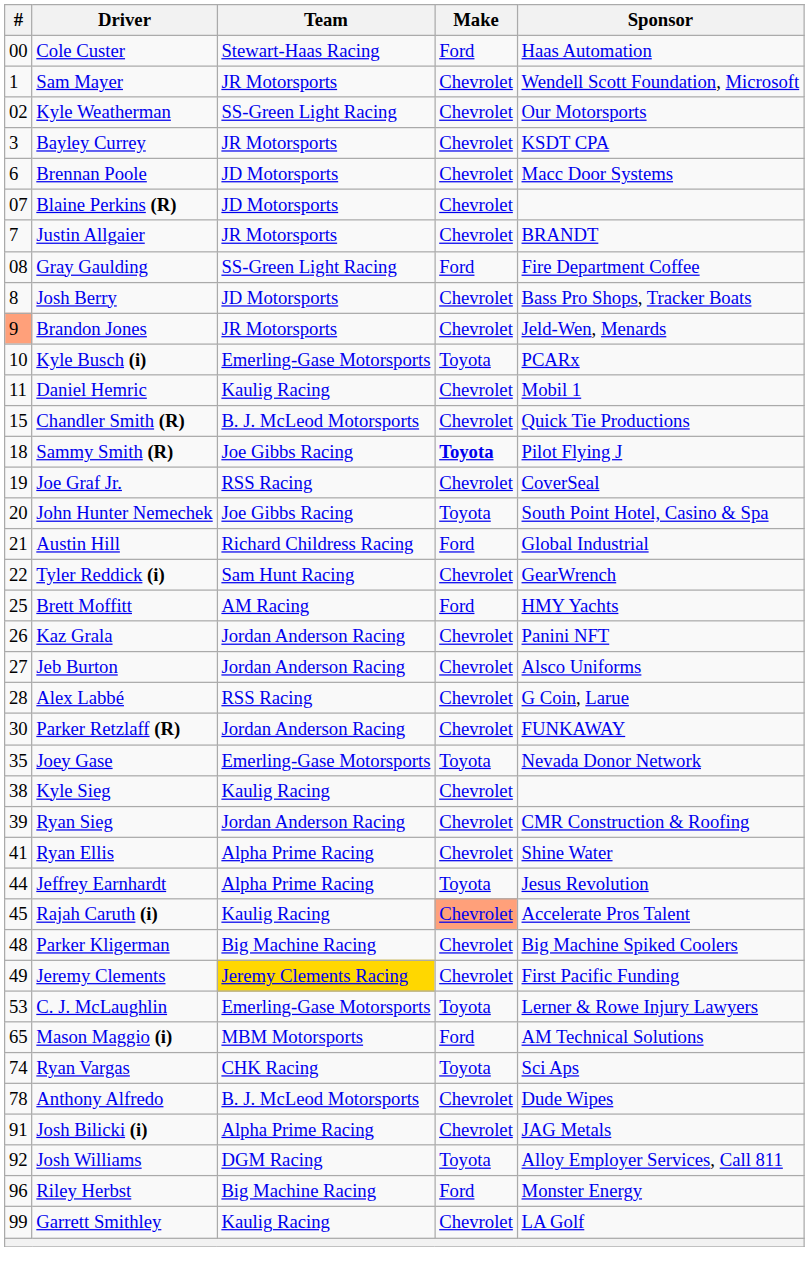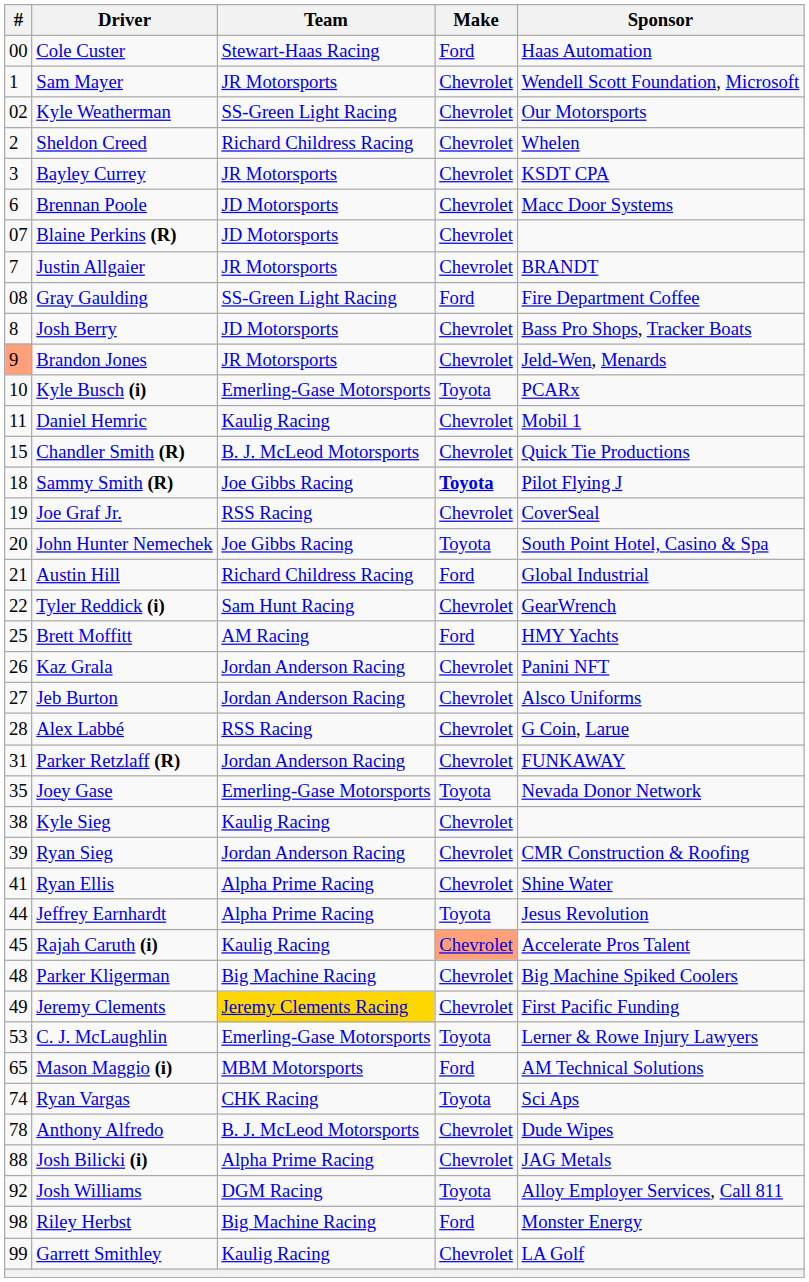 <table class="wikitable" style="font-size: 95%;">
 <tr>
 <th>#</th>
 <th>Driver</th>
 <th>Team</th>
 <th>Make</th>
 <th>Sponsor</th>
 </tr>
 <tr>
 <td>00</td>
 <td><a href='#'>Cole Custer</a></td>
 <td><a href='#'>Stewart-Haas Racing</a></td>
 <td><a href='#'>Ford</a></td>
 <td><a href='#'>Haas Automation</a></td>
 </tr>
 <tr>
 <td>1</td>
 <td><a href='#'>Sam Mayer</a></td>
 <td><a href='#'>JR Motorsports</a></td>
 <td><a href='#'>Chevrolet</a></td>
 <td nowrap><a href='#'>Wendell Scott Foundation</a>, <a href='#'>Microsoft</a></td>
 </tr>
 <tr>
 <td>02</td>
 <td><a href='#'>Kyle Weatherman</a></td>
 <td><a href='#'>SS-Green Light Racing</a></td>
 <td><a href='#'>Chevrolet</a></td>
 <td><a href='#'>Our Motorsports</a></td>
+</tr>
+<tr>
+<td>2</td>
+<td><a href='#'>Sheldon Creed</a></td>
+<td><a href='#'>Richard Childress Racing</a></td>
+<td><a href='#'>Chevrolet</a></td>
+<td><a href='#'>Whelen</a></td>
 </tr>
 <tr>
 <td>3</td>
 <td><a href='#'>Bayley Currey</a></td>
 <td><a href='#'>JR Motorsports</a></td>
 <td><a href='#'>Chevrolet</a></td>
 <td><a href='#'>KSDT CPA</a></td>
 </tr>
 <tr>
 <td>6</td>
 <td><a href='#'>Brennan Poole</a></td>
 <td><a href='#'>JD Motorsports</a></td>
 <td><a href='#'>Chevrolet</a></td>
 <td><a href='#'>Macc Door Systems</a></td>
 </tr>
 <tr>
 <td>07</td>
 <td><a href='#'>Blaine Perkins</a> <strong>(R)</strong></td>
 <td><a href='#'>JD Motorsports</a></td>
 <td><a href='#'>Chevrolet</a></td>
 <td></td>
 </tr>
 <tr>
 <td>7</td>
 <td><a href='#'>Justin Allgaier</a></td>
 <td><a href='#'>JR Motorsports</a></td>
 <td><a href='#'>Chevrolet</a></td>
 <td><a href='#'>BRANDT</a></td>
 </tr>
 <tr>
 <td>08</td>
 <td><a href='#'>Gray Gaulding</a></td>
 <td><a href='#'>SS-Green Light Racing</a></td>
 <td><a href='#'>Ford</a></td>
 <td><a href='#'>Fire Department Coffee</a></td>
 </tr>
 <tr>
 <td>8</td>
 <td><a href='#'>Josh Berry</a></td>
 <td><a href='#'>JD Motorsports</a></td>
 <td><a href='#'>Chevrolet</a></td>
 <td><a href='#'>Bass Pro Shops</a>, <a href='#'>Tracker Boats</a></td>
 </tr>
 <tr>
 <td style="background: lightsalmon;">9</td>
 <td><a href='#'>Brandon Jones</a></td>
 <td><a href='#'>JR Motorsports</a></td>
 <td><a href='#'>Chevrolet</a></td>
 <td><a href='#'>Jeld-Wen</a>, <a href='#'>Menards</a></td>
 </tr>
 <tr>
 <td>10</td>
 <td><a href='#'>Kyle Busch</a> <strong>(i)</strong></td>
 <td><a href='#'>Emerling-Gase Motorsports</a></td>
 <td><a href='#'>Toyota</a></td>
 <td><a href='#'>PCARx</a></td>
 </tr>
 <tr>
 <td>11</td>
 <td><a href='#'>Daniel Hemric</a></td>
 <td><a href='#'>Kaulig Racing</a></td>
 <td><a href='#'>Chevrolet</a></td>
 <td><a href='#'>Mobil 1</a></td>
 </tr>
 <tr>
 <td>15</td>
 <td><a href='#'>Chandler Smith</a> <strong>(R)</strong></td>
 <td><a href='#'>B. J. McLeod Motorsports</a></td>
 <td><a href='#'>Chevrolet</a></td>
 <td><a href='#'>Quick Tie Productions</a></td>
 </tr>
 <tr>
 <td>18</td>
 <td nowrap=""><a href='#'>Sammy Smith</a> <strong>(R)</strong></td>
 <td><a href='#'>Joe Gibbs Racing</a></td>
 <td><strong><a href='#'>Toyota</a></strong></td>
 <td><a href='#'>Pilot Flying J</a></td>
 </tr>
 <tr>
 <td>19</td>
 <td><a href='#'>Joe Graf Jr.</a></td>
 <td><a href='#'>RSS Racing</a></td>
 <td><a href='#'>Chevrolet</a></td>
 <td><a href='#'>CoverSeal</a></td>
 </tr>
 <tr>
 <td>20</td>
 <td nowrap><a href='#'>John Hunter Nemechek</a></td>
 <td><a href='#'>Joe Gibbs Racing</a></td>
 <td><a href='#'>Toyota</a></td>
 <td><a href='#'>South Point Hotel, Casino & Spa</a></td>
 </tr>
 <tr>
 <td>21</td>
 <td><a href='#'>Austin Hill</a></td>
 <td><a href='#'>Richard Childress Racing</a></td>
 <td><a href='#'>Ford</a></td>
 <td><a href='#'>Global Industrial</a></td>
 </tr>
 <tr>
 <td>22</td>
 <td><a href='#'>Tyler Reddick</a> <strong>(i)</strong></td>
 <td><a href='#'>Sam Hunt Racing</a></td>
 <td><a href='#'>Chevrolet</a></td>
 <td><a href='#'>GearWrench</a></td>
 </tr>
 <tr>
 <td>25</td>
 <td><a href='#'>Brett Moffitt</a></td>
 <td><a href='#'>AM Racing</a></td>
 <td><a href='#'>Ford</a></td>
 <td><a href='#'>HMY Yachts</a></td>
 </tr>
 <tr>
 <td>26</td>
 <td><a href='#'>Kaz Grala</a></td>
 <td nowrap=""><a href='#'>Jordan Anderson Racing</a></td>
 <td><a href='#'>Chevrolet</a></td>
 <td><a href='#'>Panini NFT</a></td>
 </tr>
 <tr>
 <td>27</td>
 <td><a href='#'>Jeb Burton</a></td>
 <td><a href='#'>Jordan Anderson Racing</a></td>
 <td><a href='#'>Chevrolet</a></td>
 <td><a href='#'>Alsco Uniforms</a></td>
 </tr>
 <tr>
 <td>28</td>
 <td><a href='#'>Alex Labbé</a></td>
 <td nowrap=""><a href='#'>RSS Racing</a></td>
 <td><a href='#'>Chevrolet</a></td>
 <td><a href='#'>G Coin</a>, <a href='#'>Larue</a></td>
 </tr>
 <tr>
-<td>30</td>
+<td>31</td>
 <td><a href='#'>Parker Retzlaff</a> <strong>(R)</strong></td>
 <td nowrap=""><a href='#'>Jordan Anderson Racing</a></td>
 <td><a href='#'>Chevrolet</a></td>
 <td><a href='#'>FUNKAWAY</a></td>
 </tr>
 <tr>
 <td>35</td>
 <td><a href='#'>Joey Gase</a></td>
 <td nowrap><a href='#'>Emerling-Gase Motorsports</a></td>
 <td><a href='#'>Toyota</a></td>
 <td><a href='#'>Nevada Donor Network</a></td>
 </tr>
 <tr>
 <td>38</td>
 <td><a href='#'>Kyle Sieg</a></td>
 <td><a href='#'>Kaulig Racing</a></td>
 <td><a href='#'>Chevrolet</a></td>
 <td></td>
 </tr>
 <tr>
 <td>39</td>
 <td><a href='#'>Ryan Sieg</a></td>
 <td nowrap=""><a href='#'>Jordan Anderson Racing</a></td>
 <td><a href='#'>Chevrolet</a></td>
 <td><a href='#'>CMR Construction & Roofing</a></td>
 </tr>
 <tr>
 <td>41</td>
 <td><a href='#'>Ryan Ellis</a></td>
 <td><a href='#'>Alpha Prime Racing</a></td>
 <td><a href='#'>Chevrolet</a></td>
 <td><a href='#'>Shine Water</a></td>
 </tr>
 <tr>
 <td>44</td>
 <td><a href='#'>Jeffrey Earnhardt</a></td>
 <td><a href='#'>Alpha Prime Racing</a></td>
 <td><a href='#'>Toyota</a></td>
 <td><a href='#'>Jesus Revolution</a></td>
 </tr>
 <tr>
 <td>45</td>
 <td><a href='#'>Rajah Caruth</a> <strong>(i)</strong></td>
 <td><a href='#'>Kaulig Racing</a></td>
 <td style="background: lightsalmon;"><a href='#'>Chevrolet</a></td>
 <td><a href='#'>Accelerate Pros Talent</a></td>
 </tr>
 <tr>
 <td>48</td>
 <td><a href='#'>Parker Kligerman</a></td>
 <td><a href='#'>Big Machine Racing</a></td>
 <td><a href='#'>Chevrolet</a></td>
 <td><a href='#'>Big Machine Spiked Coolers</a></td>
 </tr>
 <tr>
 <td>49</td>
 <td><a href='#'>Jeremy Clements</a></td>
 <td style="background: gold;"><a href='#'>Jeremy Clements Racing</a></td>
 <td><a href='#'>Chevrolet</a></td>
 <td><a href='#'>First Pacific Funding</a></td>
 </tr>
 <tr>
 <td>53</td>
 <td><a href='#'>C. J. McLaughlin</a></td>
 <td><a href='#'>Emerling-Gase Motorsports</a></td>
 <td><a href='#'>Toyota</a></td>
 <td><a href='#'>Lerner & Rowe Injury Lawyers</a></td>
 </tr>
 <tr>
 <td>65</td>
 <td><a href='#'>Mason Maggio</a> <strong>(i)</strong></td>
 <td><a href='#'>MBM Motorsports</a></td>
 <td><a href='#'>Ford</a></td>
 <td><a href='#'>AM Technical Solutions</a></td>
 </tr>
 <tr>
 <td>74</td>
 <td><a href='#'>Ryan Vargas</a></td>
 <td><a href='#'>CHK Racing</a></td>
 <td><a href='#'>Toyota</a></td>
 <td><a href='#'>Sci Aps</a></td>
 </tr>
 <tr>
 <td>78</td>
 <td><a href='#'>Anthony Alfredo</a></td>
 <td><a href='#'>B. J. McLeod Motorsports</a></td>
 <td><a href='#'>Chevrolet</a></td>
 <td><a href='#'>Dude Wipes</a></td>
 </tr>
 <tr>
-<td>91</td>
+<td>88</td>
 <td><a href='#'>Josh Bilicki</a> <strong>(i)</strong></td>
 <td><a href='#'>Alpha Prime Racing</a></td>
 <td><a href='#'>Chevrolet</a></td>
 <td><a href='#'>JAG Metals</a></td>
 </tr>
 <tr>
 <td>92</td>
 <td><a href='#'>Josh Williams</a></td>
 <td><a href='#'>DGM Racing</a></td>
 <td><a href='#'>Toyota</a></td>
 <td><a href='#'>Alloy Employer Services</a>, <a href='#'>Call 811</a></td>
 </tr>
 <tr>
-<td>96</td>
+<td>98</td>
 <td><a href='#'>Riley Herbst</a></td>
 <td><a href='#'>Big Machine Racing</a></td>
 <td><a href='#'>Ford</a></td>
 <td><a href='#'>Monster Energy</a></td>
 </tr>
 <tr>
 <td>99</td>
 <td><a href='#'>Garrett Smithley</a></td>
 <td><a href='#'>Kaulig Racing</a></td>
 <td><a href='#'>Chevrolet</a></td>
 <td><a href='#'>LA Golf</a></td>
 </tr>
 <tr>
 <th colspan="5"></th>
 </tr>
 </table>
